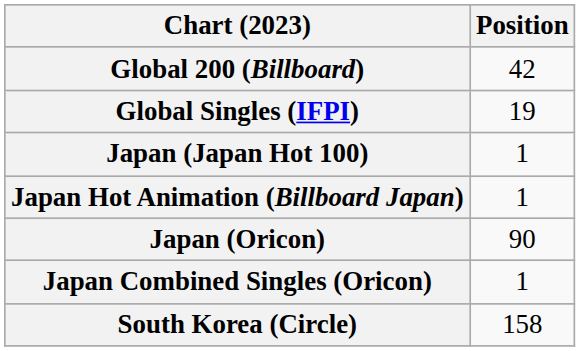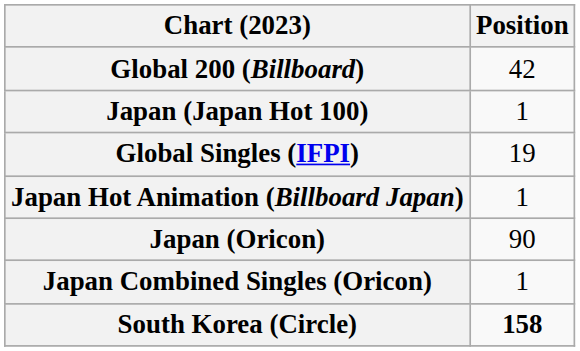 <table class="wikitable sortable plainrowheaders" style="text-align:center">
 <tr>
 <th scope="col">Chart (2023)</th>
 <th scope="col">Position</th>
 </tr>
 <tr>
 <th scope="row">Global 200 (<em>Billboard</em>)</th>
 <td>42</td>
 </tr>
 <tr>
+<th scope="row">Japan (Japan Hot 100)</th>
+<td>1</td>
+</tr>
+<tr>
 <th scope="row">Global Singles (<a href='#'>IFPI</a>)</th>
 <td>19</td>
-</tr>
-<tr>
-<th scope="row">Japan (Japan Hot 100)</th>
-<td>1</td>
 </tr>
 <tr>
 <th scope="row">Japan Hot Animation (<em>Billboard Japan</em>)</th>
 <td>1</td>
 </tr>
 <tr>
 <th scope="row">Japan (Oricon)</th>
 <td>90</td>
 </tr>
 <tr>
 <th scope="row">Japan Combined Singles (Oricon)</th>
 <td>1</td>
 </tr>
 <tr>
 <th scope="row">South Korea (Circle)</th>
-<td>158</td>
+<td><strong>158</strong></td>
 </tr>
 </table>
